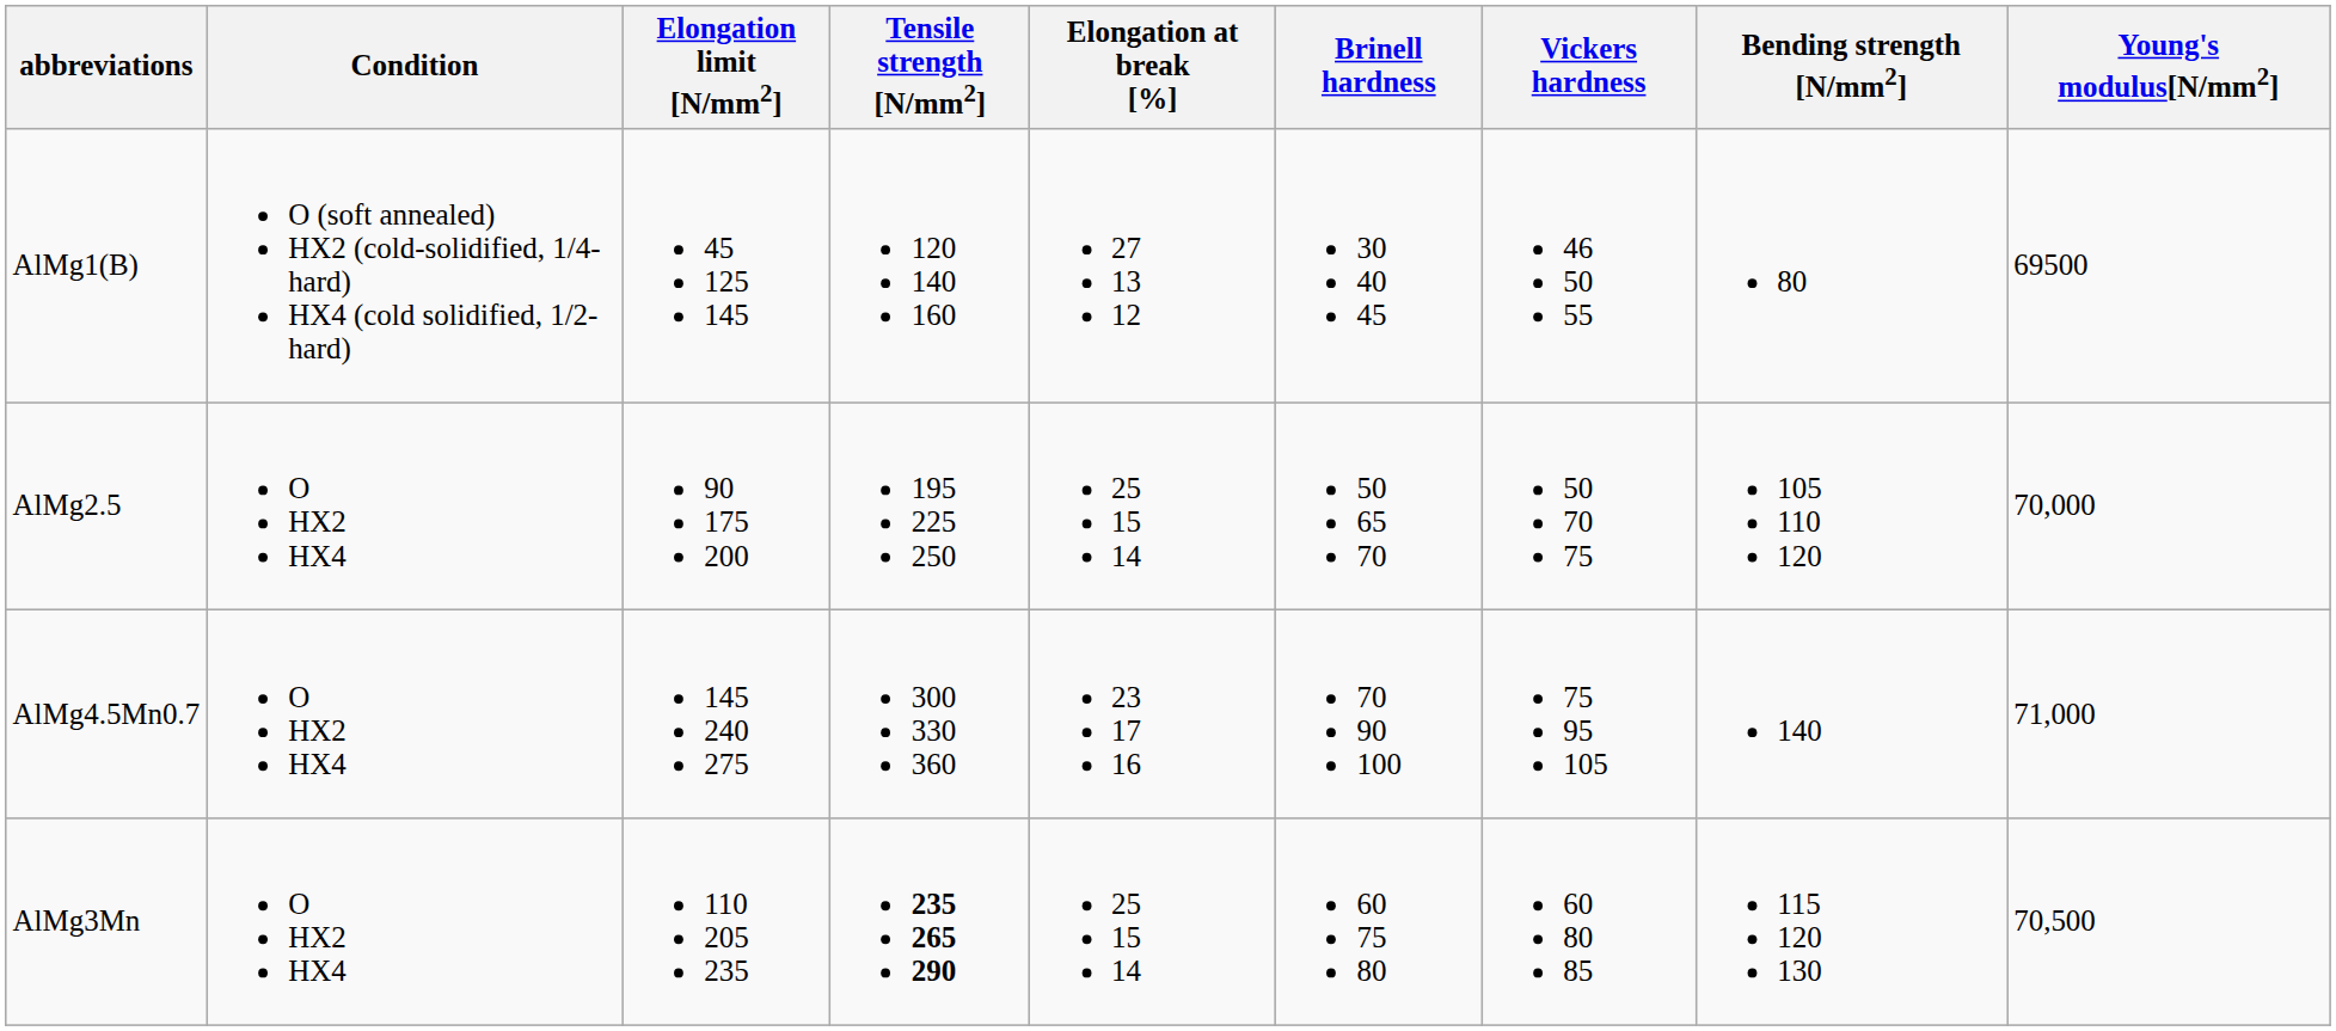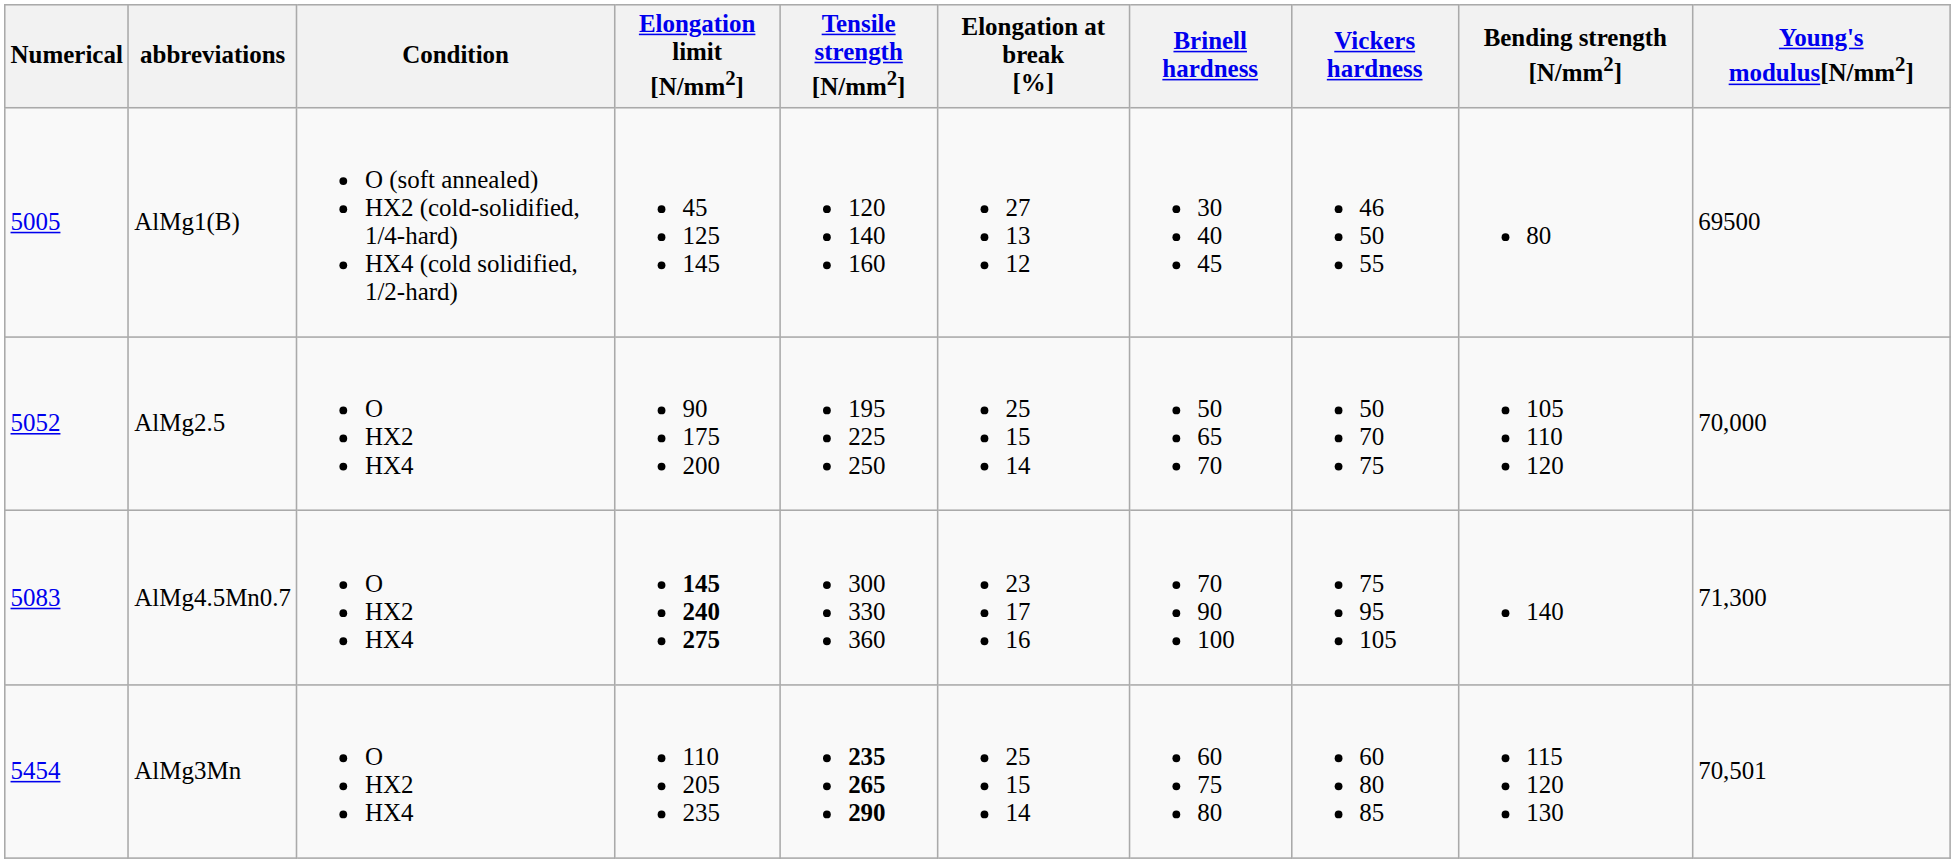 <table class="wikitable">
 <tr>
+<th>Numerical</th>
 <th>abbreviations</th>
 <th>Condition</th>
 <th><a href='#'>Elongation</a> limit<br>[N/mm<sup>2</sup>]</th>
 <th><a href='#'>Tensile strength</a><br>[N/mm<sup>2</sup>]</th>
 <th>Elongation at break<br>[%]</th>
 <th><a href='#'>Brinell hardness</a></th>
 <th><a href='#'>Vickers hardness</a></th>
 <th>Bending strength [N/mm<sup>2</sup>]</th>
 <th><a href='#'>Young's modulus</a>[N/mm<sup>2</sup>]</th>
 </tr>
 <tr>
+<td><a href='#'>5005</a></td>
 <td>AlMg1(B)</td>
 <td><br><ul><li>O (soft annealed)</li><li>HX2 (cold-solidified, 1/4-hard)</li><li>HX4 (cold solidified, 1/2-hard)</li></ul></td>
 <td><br><ul><li>45</li><li>125</li><li>145</li></ul></td>
 <td><br><ul><li>120</li><li>140</li><li>160</li></ul></td>
 <td><br><ul><li>27</li><li>13</li><li>12</li></ul></td>
 <td><br><ul><li>30</li><li>40</li><li>45</li></ul></td>
 <td><br><ul><li>46</li><li>50</li><li>55</li></ul></td>
 <td><br><ul><li>80</li></ul></td>
 <td>69500</td>
 </tr>
 <tr>
+<td><a href='#'>5052</a></td>
 <td>AlMg2.5</td>
 <td><br><ul><li>O</li><li>HX2</li><li>HX4</li></ul></td>
 <td><br><ul><li>90</li><li>175</li><li>200</li></ul></td>
 <td><br><ul><li>195</li><li>225</li><li>250</li></ul></td>
 <td><br><ul><li>25</li><li>15</li><li>14</li></ul></td>
 <td><br><ul><li>50</li><li>65</li><li>70</li></ul></td>
 <td><br><ul><li>50</li><li>70</li><li>75</li></ul></td>
 <td><br><ul><li>105</li><li>110</li><li>120</li></ul></td>
 <td>70,000</td>
 </tr>
 <tr>
+<td><a href='#'>5083</a></td>
 <td>AlMg4.5Mn0.7</td>
 <td><br><ul><li>O</li><li>HX2</li><li>HX4</li></ul></td>
-<td><br><ul><li>145</li><li>240</li><li>275</li></ul></td>
+<td><strong><br><ul><li>145</li><li>240</li><li>275</li></ul></strong></td>
 <td><br><ul><li>300</li><li>330</li><li>360</li></ul></td>
 <td><br><ul><li>23</li><li>17</li><li>16</li></ul></td>
 <td><br><ul><li>70</li><li>90</li><li>100</li></ul></td>
 <td><br><ul><li>75</li><li>95</li><li>105</li></ul></td>
 <td><br><ul><li>140</li></ul></td>
-<td>71,000</td>
+<td>71,300</td>
 </tr>
 <tr>
+<td><a href='#'>5454</a></td>
 <td>AlMg3Mn</td>
 <td><br><ul><li>O</li><li>HX2</li><li>HX4</li></ul></td>
 <td><br><ul><li>110</li><li>205</li><li>235</li></ul></td>
 <td><strong><br><ul><li>235</li><li>265</li><li>290</li></ul></strong></td>
 <td><br><ul><li>25</li><li>15</li><li>14</li></ul></td>
 <td><br><ul><li>60</li><li>75</li><li>80</li></ul></td>
 <td><br><ul><li>60</li><li>80</li><li>85</li></ul></td>
 <td><br><ul><li>115</li><li>120</li><li>130</li></ul></td>
-<td>70,500</td>
+<td>70,501</td>
 </tr>
 </table>
